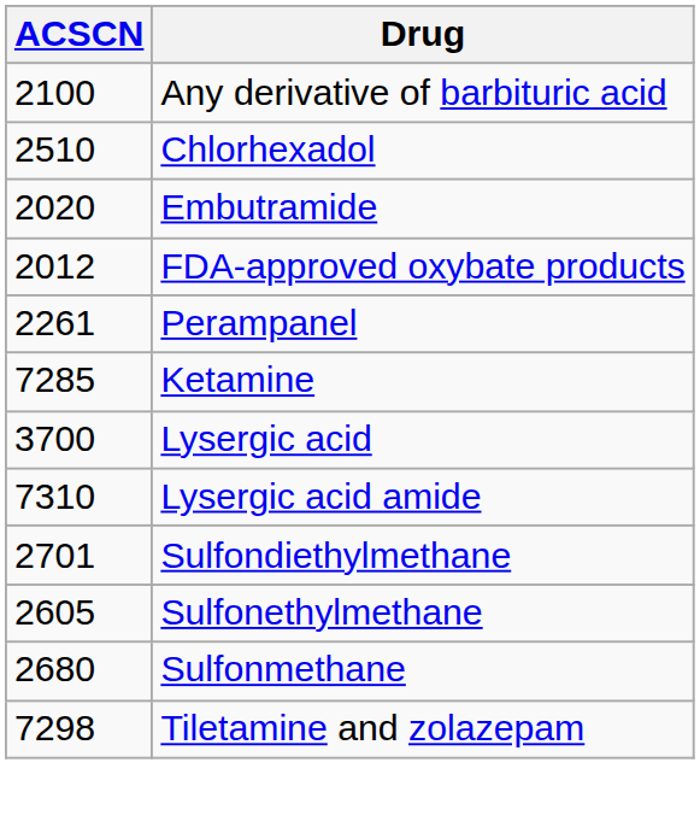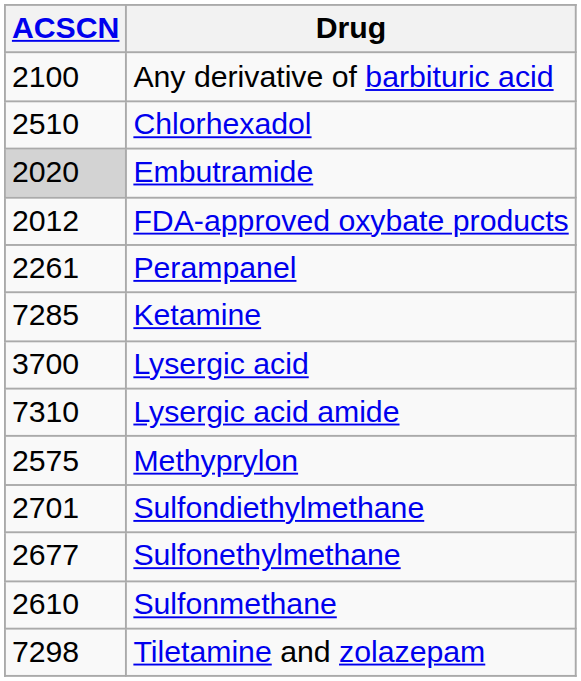 <table class="wikitable sortable">
 <tr>
 <th><a href='#'>ACSCN</a></th>
 <th>Drug</th>
 </tr>
 <tr>
 <td>2100</td>
 <td>Any derivative of <a href='#'>barbituric acid</a></td>
 </tr>
 <tr>
 <td>2510</td>
 <td><a href='#'>Chlorhexadol</a></td>
 </tr>
 <tr>
-<td>2020</td>
+<td style="background: lightgrey;">2020</td>
 <td><a href='#'>Embutramide</a></td>
 </tr>
 <tr>
 <td>2012</td>
 <td><a href='#'>FDA-approved oxybate products</a></td>
 </tr>
 <tr>
 <td>2261</td>
 <td><a href='#'>Perampanel</a></td>
 </tr>
 <tr>
 <td>7285</td>
 <td><a href='#'>Ketamine</a></td>
 </tr>
 <tr>
 <td>3700</td>
 <td><a href='#'>Lysergic acid</a></td>
 </tr>
 <tr>
 <td>7310</td>
 <td><a href='#'>Lysergic acid amide</a></td>
 </tr>
 <tr>
+<td>2575</td>
+<td><a href='#'>Methyprylon</a></td>
+</tr>
+<tr>
 <td>2701</td>
 <td><a href='#'>Sulfondiethylmethane</a></td>
 </tr>
 <tr>
-<td>2605</td>
+<td>2677</td>
 <td><a href='#'>Sulfonethylmethane</a></td>
 </tr>
 <tr>
-<td>2680</td>
+<td>2610</td>
 <td><a href='#'>Sulfonmethane</a></td>
 </tr>
 <tr>
 <td>7298</td>
 <td><a href='#'>Tiletamine</a> and <a href='#'>zolazepam</a></td>
 </tr>
 </table>
